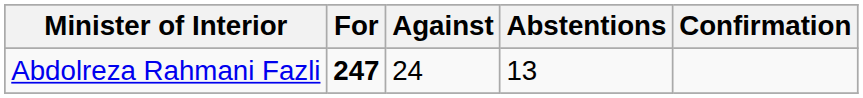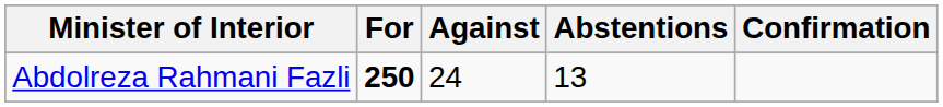 <table class="wikitable">
 <tr>
 <th>Minister of Interior</th>
 <th>For</th>
 <th>Against</th>
 <th>Abstentions</th>
 <th>Confirmation</th>
 </tr>
 <tr>
 <td><a href='#'>Abdolreza Rahmani Fazli</a></td>
-<td><strong>247</strong></td>
+<td><strong>250</strong></td>
 <td>24</td>
 <td>13</td>
 <td></td>
 </tr>
 </table>
